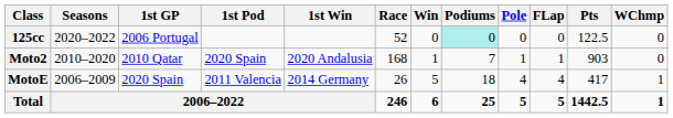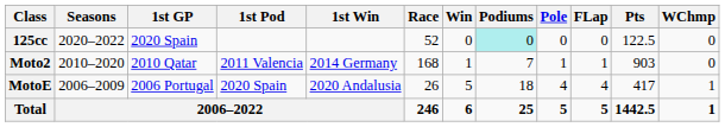 <table class="wikitable" style="text-align:right;">
 <tr>
 <th>Class</th>
 <th>Seasons</th>
 <th>1st GP</th>
 <th>1st Pod</th>
 <th>1st Win</th>
 <th>Race</th>
 <th>Win</th>
 <th>Podiums</th>
 <th><a href='#'>Pole</a></th>
 <th>FLap</th>
 <th>Pts</th>
 <th>WChmp</th>
 </tr>
 <tr>
 <th>125cc</th>
 <td>2020–2022</td>
-<td style="text-align:left;"><a href='#'>2006 Portugal</a></td>
+<td style="text-align:left;"><a href='#'>2020 Spain</a></td>
 <td></td>
 <td></td>
 <td>52</td>
 <td>0</td>
 <td style="background: paleturquoise;">0</td>
 <td>0</td>
 <td>0</td>
 <td>122.5</td>
 <td>0</td>
 </tr>
 <tr>
 <th>Moto2</th>
 <td>2010–2020</td>
 <td style="text-align:left;"><a href='#'>2010 Qatar</a></td>
-<td style="text-align:left;"><a href='#'>2020 Spain</a></td>
-<td style="text-align:left;"><a href='#'>2020 Andalusia</a></td>
+<td style="text-align:left;"><a href='#'>2011 Valencia</a></td>
+<td style="text-align:left;"><a href='#'>2014 Germany</a></td>
 <td>168</td>
 <td>1</td>
 <td>7</td>
 <td>1</td>
 <td>1</td>
 <td>903</td>
 <td>0</td>
 </tr>
 <tr>
 <th>MotoE</th>
 <td>2006–2009</td>
+<td style="text-align:left;"><a href='#'>2006 Portugal</a></td>
 <td style="text-align:left;"><a href='#'>2020 Spain</a></td>
-<td style="text-align:left;"><a href='#'>2011 Valencia</a></td>
-<td style="text-align:left;"><a href='#'>2014 Germany</a></td>
+<td style="text-align:left;"><a href='#'>2020 Andalusia</a></td>
 <td>26</td>
 <td>5</td>
 <td>18</td>
 <td>4</td>
 <td>4</td>
 <td>417</td>
 <td>1</td>
 </tr>
 <tr>
 <th>Total</th>
 <th colspan="4">2006–2022</th>
 <td><strong>246</strong></td>
 <td><strong>6</strong></td>
 <td><strong>25</strong></td>
 <td><strong>5</strong></td>
 <td><strong>5</strong></td>
 <td><strong>1442.5</strong></td>
 <td><strong>1</strong></td>
 </tr>
 </table>
